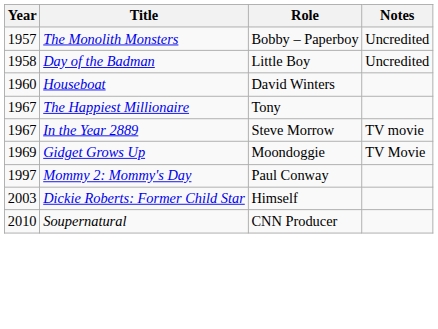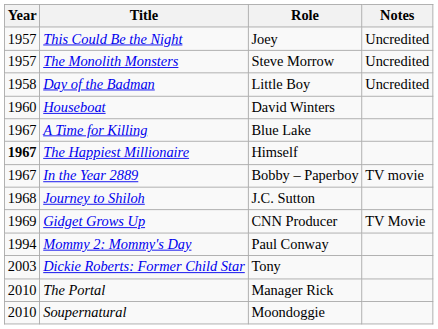 <table class="wikitable">
 <tr>
 <th>Year</th>
 <th>Title</th>
 <th>Role</th>
 <th>Notes</th>
 </tr>
 <tr>
 <td>1957</td>
+<td><em><a href='#'>This Could Be the Night</a></em></td>
+<td>Joey</td>
+<td>Uncredited</td>
+</tr>
+<tr>
+<td>1957</td>
 <td><em><a href='#'>The Monolith Monsters</a></em></td>
-<td>Bobby – Paperboy</td>
+<td>Steve Morrow</td>
 <td>Uncredited</td>
 </tr>
 <tr>
 <td>1958</td>
 <td><em><a href='#'>Day of the Badman</a></em></td>
 <td>Little Boy</td>
 <td>Uncredited</td>
 </tr>
 <tr>
 <td>1960</td>
 <td><em><a href='#'>Houseboat</a></em></td>
 <td>David Winters</td>
 <td></td>
 </tr>
 <tr>
 <td>1967</td>
+<td><em><a href='#'>A Time for Killing</a></em></td>
+<td>Blue Lake</td>
+<td></td>
+</tr>
+<tr>
+<td><strong>1967</strong></td>
 <td><em><a href='#'>The Happiest Millionaire</a></em></td>
-<td>Tony</td>
+<td>Himself</td>
 <td></td>
 </tr>
 <tr>
 <td>1967</td>
 <td><em><a href='#'>In the Year 2889</a></em></td>
-<td>Steve Morrow</td>
+<td>Bobby – Paperboy</td>
 <td>TV movie</td>
+</tr>
+<tr>
+<td>1968</td>
+<td><em><a href='#'>Journey to Shiloh</a></em></td>
+<td>J.C. Sutton</td>
+<td></td>
 </tr>
 <tr>
 <td>1969</td>
 <td><em><a href='#'>Gidget Grows Up</a></em></td>
-<td>Moondoggie</td>
+<td>CNN Producer</td>
 <td>TV Movie</td>
 </tr>
 <tr>
-<td>1997</td>
+<td>1994</td>
 <td><em><a href='#'>Mommy 2: Mommy's Day</a></em></td>
 <td>Paul Conway</td>
 <td></td>
 </tr>
 <tr>
 <td>2003</td>
 <td><em><a href='#'>Dickie Roberts: Former Child Star</a></em></td>
-<td>Himself</td>
+<td>Tony</td>
+<td></td>
+</tr>
+<tr>
+<td>2010</td>
+<td><em>The Portal</em></td>
+<td>Manager Rick</td>
 <td></td>
 </tr>
 <tr>
 <td>2010</td>
 <td><em>Soupernatural</em></td>
-<td>CNN Producer</td>
+<td>Moondoggie</td>
 <td></td>
 </tr>
 </table>
